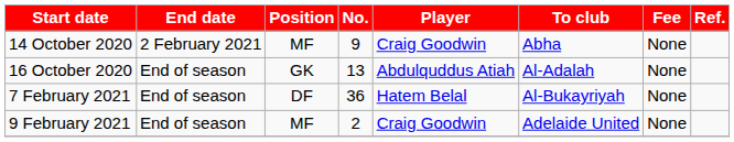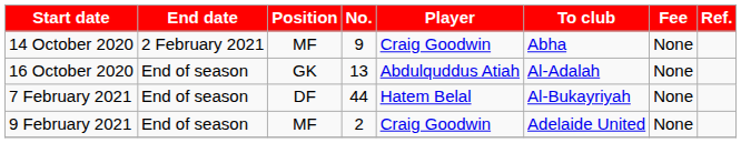 <table class="wikitable sortable">
 <tr>
 <th style="background:red; color:white;">Start date</th>
 <th style="background:red; color:white;">End date</th>
 <th style="background:red; color:white;">Position</th>
 <th style="background:red; color:white;">No.</th>
 <th style="background:red; color:white;">Player</th>
 <th style="background:red; color:white;">To club</th>
 <th style="background:red; color:white;">Fee</th>
 <th style="background:red; color:white;">Ref.</th>
 </tr>
 <tr>
 <td>14 October 2020</td>
 <td>2 February 2021</td>
 <td style="text-align:center;">MF</td>
 <td style="text-align:center;">9</td>
 <td style="text-align:left;"> <a href='#'>Craig Goodwin</a></td>
 <td style="text-align:left;"> <a href='#'>Abha</a></td>
 <td>None</td>
 <td></td>
 </tr>
 <tr>
 <td>16 October 2020</td>
 <td>End of season</td>
 <td style="text-align:center;">GK</td>
 <td style="text-align:center;">13</td>
 <td style="text-align:left;"> <a href='#'>Abdulquddus Atiah</a></td>
 <td style="text-align:left;"> <a href='#'>Al-Adalah</a></td>
 <td>None</td>
 <td></td>
 </tr>
 <tr>
 <td>7 February 2021</td>
 <td>End of season</td>
 <td style="text-align:center;">DF</td>
-<td style="text-align:center;">36</td>
+<td style="text-align:center;">44</td>
 <td style="text-align:left;"> <a href='#'>Hatem Belal</a></td>
 <td style="text-align:left;"> <a href='#'>Al-Bukayriyah</a></td>
 <td>None</td>
 <td></td>
 </tr>
 <tr>
 <td>9 February 2021</td>
 <td>End of season</td>
 <td style="text-align:center;">MF</td>
 <td style="text-align:center;">2</td>
 <td style="text-align:left;"> <a href='#'>Craig Goodwin</a></td>
 <td style="text-align:left;"> <a href='#'>Adelaide United</a></td>
 <td>None</td>
 <td></td>
 </tr>
 <tr>
 </tr>
 </table>
